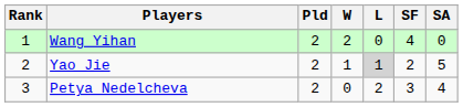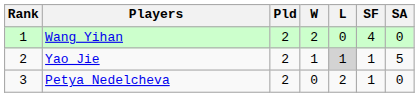 <table class="wikitable" style="font-size:90%; text-align:center">
 <tr>
 <th width="20">Rank</th>
 <th width="200">Players</th>
 <th width="20">Pld</th>
 <th width="20">W</th>
 <th width="20">L</th>
 <th width="20">SF</th>
 <th width="20">SA</th>
 </tr>
 <tr bgcolor="#ccffcc">
 <td>1</td>
 <td align="left"> <a href='#'>Wang Yihan</a></td>
 <td>2</td>
 <td>2</td>
 <td>0</td>
 <td>4</td>
 <td>0</td>
 </tr>
 <tr>
 <td>2</td>
 <td align="left"> <a href='#'>Yao Jie</a></td>
 <td>2</td>
 <td>1</td>
 <td style="background: lightgrey;">1</td>
-<td>2</td>
+<td>1</td>
 <td>5</td>
 </tr>
 <tr>
 <td>3</td>
 <td align="left"> <a href='#'>Petya Nedelcheva</a></td>
 <td>2</td>
 <td>0</td>
 <td>2</td>
-<td>3</td>
-<td>4</td>
+<td>1</td>
+<td>0</td>
 </tr>
 </table>
